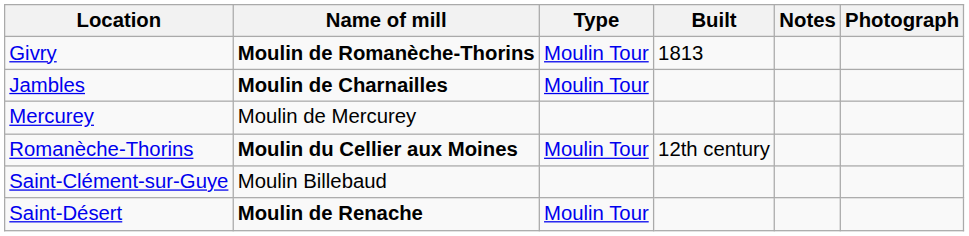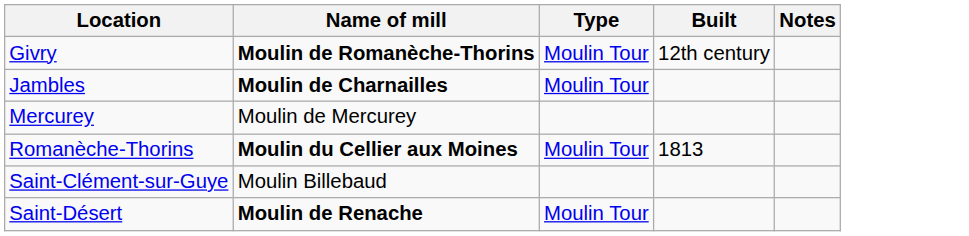 <table class="wikitable">
 <tr>
 <th>Location</th>
 <th>Name of mill</th>
 <th>Type</th>
 <th>Built</th>
 <th>Notes</th>
-<th>Photograph</th>
 </tr>
 <tr>
 <td><a href='#'>Givry</a></td>
 <td><strong>Moulin de Romanèche-Thorins</strong></td>
 <td><a href='#'>Moulin Tour</a></td>
-<td>1813</td>
+<td>12th century</td>
 <td> </td>
-<td></td>
 </tr>
 <tr>
 <td><a href='#'>Jambles</a></td>
 <td><strong>Moulin de Charnailles</strong></td>
 <td><a href='#'>Moulin Tour</a></td>
 <td></td>
 <td> </td>
-<td></td>
 </tr>
 <tr>
 <td><a href='#'>Mercurey</a></td>
 <td>Moulin de Mercurey</td>
-<td></td>
 <td></td>
 <td></td>
 <td></td>
 </tr>
 <tr>
 <td><a href='#'>Romanèche-Thorins</a></td>
 <td><strong>Moulin du Cellier aux Moines</strong></td>
 <td><a href='#'>Moulin Tour</a></td>
-<td>12th century</td>
+<td>1813</td>
 <td> </td>
-<td></td>
 </tr>
 <tr>
 <td><a href='#'>Saint-Clément-sur-Guye</a></td>
 <td>Moulin Billebaud</td>
-<td></td>
 <td></td>
 <td></td>
 <td></td>
 </tr>
 <tr>
 <td><a href='#'>Saint-Désert</a></td>
 <td><strong>Moulin de Renache</strong></td>
 <td><a href='#'>Moulin Tour</a></td>
 <td></td>
 <td> </td>
-<td></td>
 </tr>
 </table>
